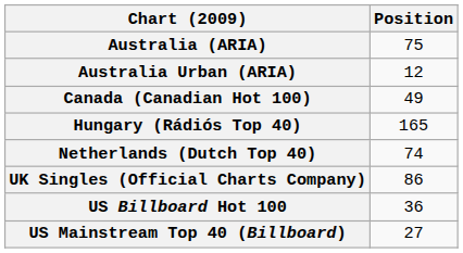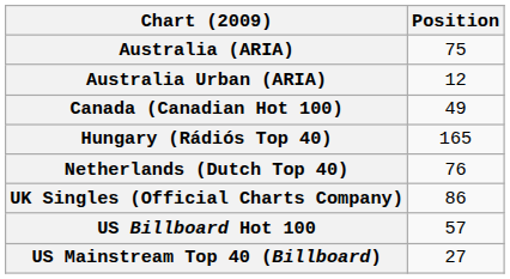 <table class="wikitable sortable plainrowheaders">
 <tr>
 <th scope="col">Chart (2009)</th>
 <th scope="col">Position</th>
 </tr>
 <tr>
 <th scope="row">Australia (ARIA)</th>
 <td style="text-align:center;">75</td>
 </tr>
 <tr>
 <th scope="row">Australia Urban (ARIA)</th>
 <td style="text-align:center;">12</td>
 </tr>
 <tr>
 <th scope="row">Canada (Canadian Hot 100)</th>
 <td style="text-align:center;">49</td>
 </tr>
 <tr>
 <th scope="row">Hungary (Rádiós Top 40)</th>
 <td style="text-align:center;">165</td>
 </tr>
 <tr>
 <th scope="row">Netherlands (Dutch Top 40)</th>
-<td style="text-align:center;">74</td>
+<td style="text-align:center;">76</td>
 </tr>
 <tr>
 <th scope="row">UK Singles (Official Charts Company)</th>
 <td style="text-align:center;">86</td>
 </tr>
 <tr>
 <th scope="row">US <em>Billboard</em> Hot 100</th>
-<td style="text-align:center;">36</td>
+<td style="text-align:center;">57</td>
 </tr>
 <tr>
 <th scope="row">US Mainstream Top 40 (<em>Billboard</em>)</th>
 <td style="text-align:center;">27</td>
 </tr>
 </table>
